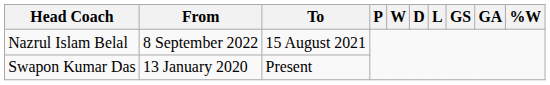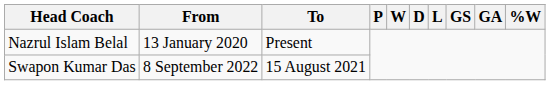 <table class="wikitable sortable" style="text-align:center">
 <tr>
 <th>Head Coach</th>
 <th class="unsortable">From</th>
 <th class="unsortable">To</th>
 <th abbr="3">P</th>
 <th abbr="1">W</th>
 <th abbr="1">D</th>
 <th abbr="1">L</th>
 <th abbr="1">GS</th>
 <th abbr="6">GA</th>
 <th abbr="50">%W</th>
 </tr>
 <tr>
 <td align=left> Nazrul Islam Belal</td>
+<td align=left>13 January 2020</td>
+<td align=left>Present<br></td>
+</tr>
+<tr>
+<td align=left> Swapon Kumar Das</td>
 <td align=left>8 September 2022</td>
 <td align=left>15 August 2021<br></td>
 </tr>
-<tr>
-<td align=left> Swapon Kumar Das</td>
-<td align=left>13 January 2020</td>
-<td align=left>Present<br></td>
-</tr>
 </table>
